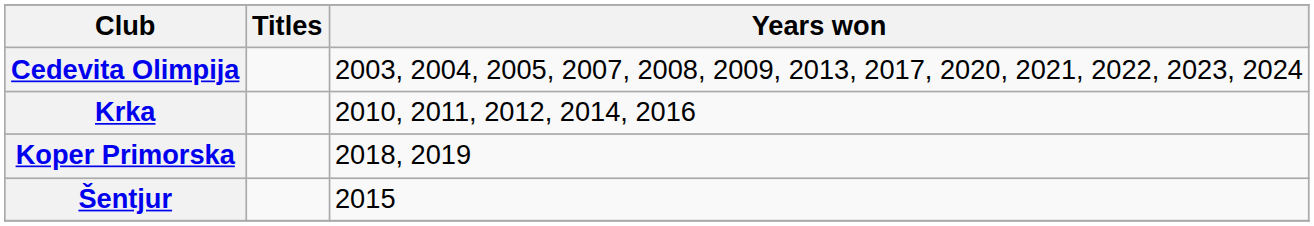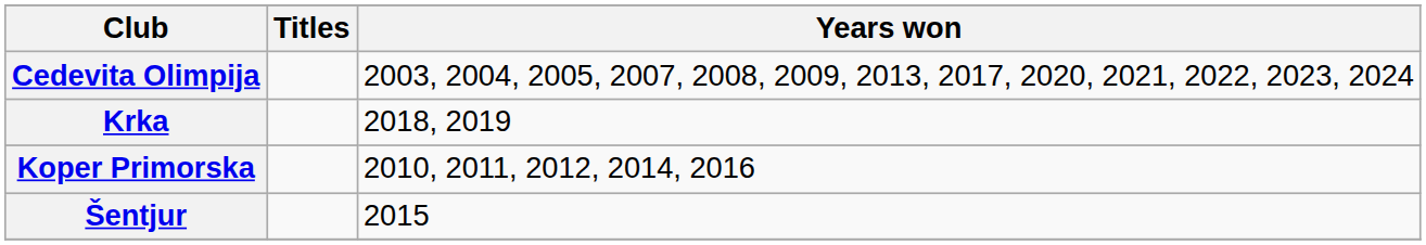 <table class="wikitable sortable plainrowheaders">
 <tr>
 </tr>
 <tr>
 <th>Club</th>
 <th>Titles</th>
 <th>Years won</th>
 </tr>
 <tr>
 <th scope="row"><a href='#'>Cedevita Olimpija</a></th>
 <td></td>
 <td>2003, 2004, 2005, 2007, 2008, 2009, 2013, 2017, 2020, 2021, 2022, 2023, 2024</td>
 </tr>
 <tr>
 <th scope="row"><a href='#'>Krka</a></th>
 <td></td>
-<td>2010, 2011, 2012, 2014, 2016</td>
+<td>2018, 2019</td>
 </tr>
 <tr>
 <th scope="row"><a href='#'>Koper Primorska</a></th>
 <td></td>
-<td>2018, 2019</td>
+<td>2010, 2011, 2012, 2014, 2016</td>
 </tr>
 <tr>
 <th scope="row"><a href='#'>Šentjur</a></th>
 <td></td>
 <td>2015</td>
 </tr>
 <tr>
 </tr>
 </table>
